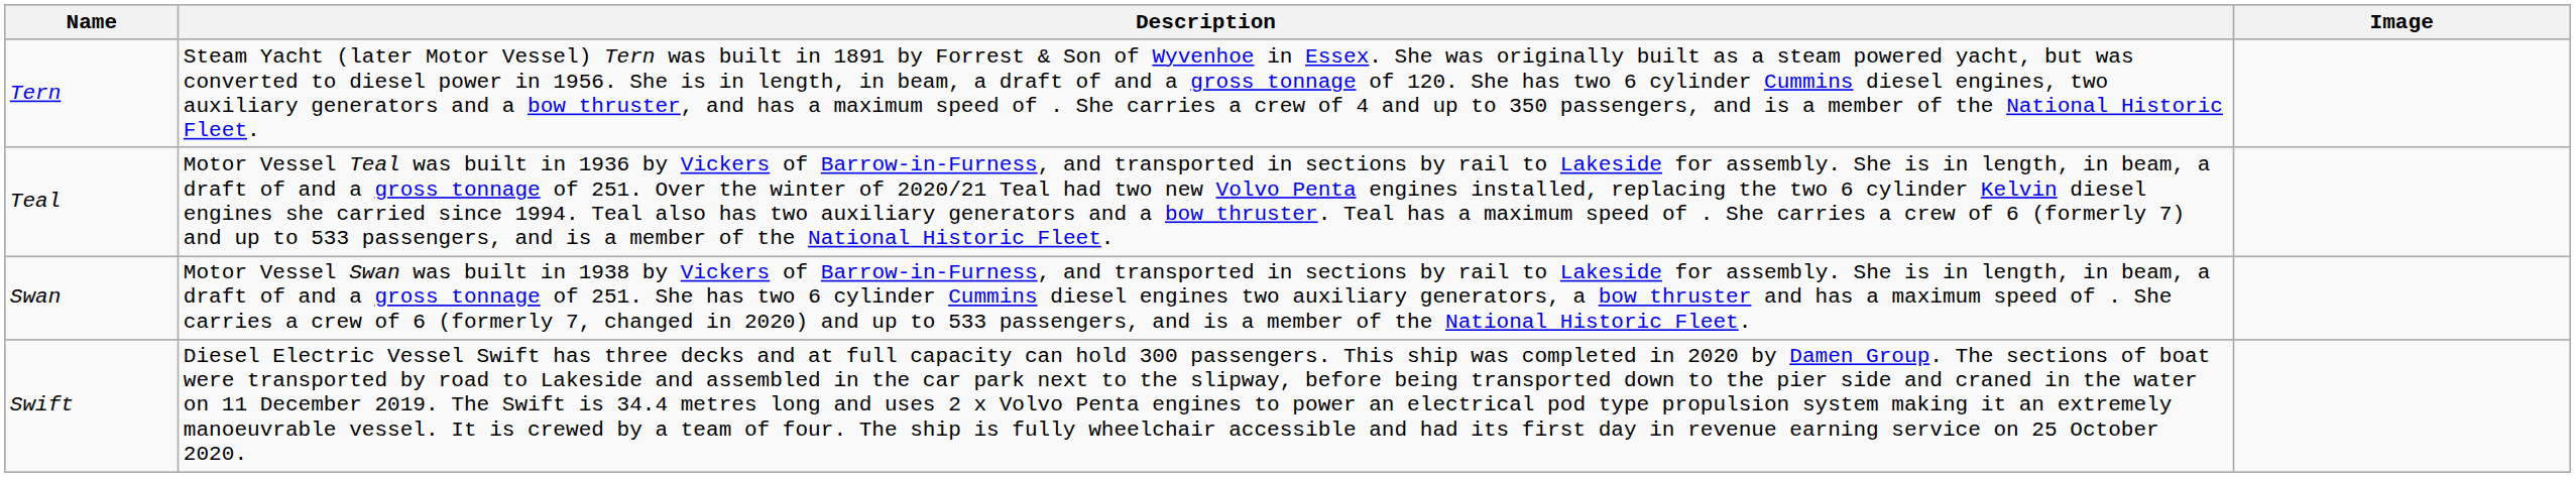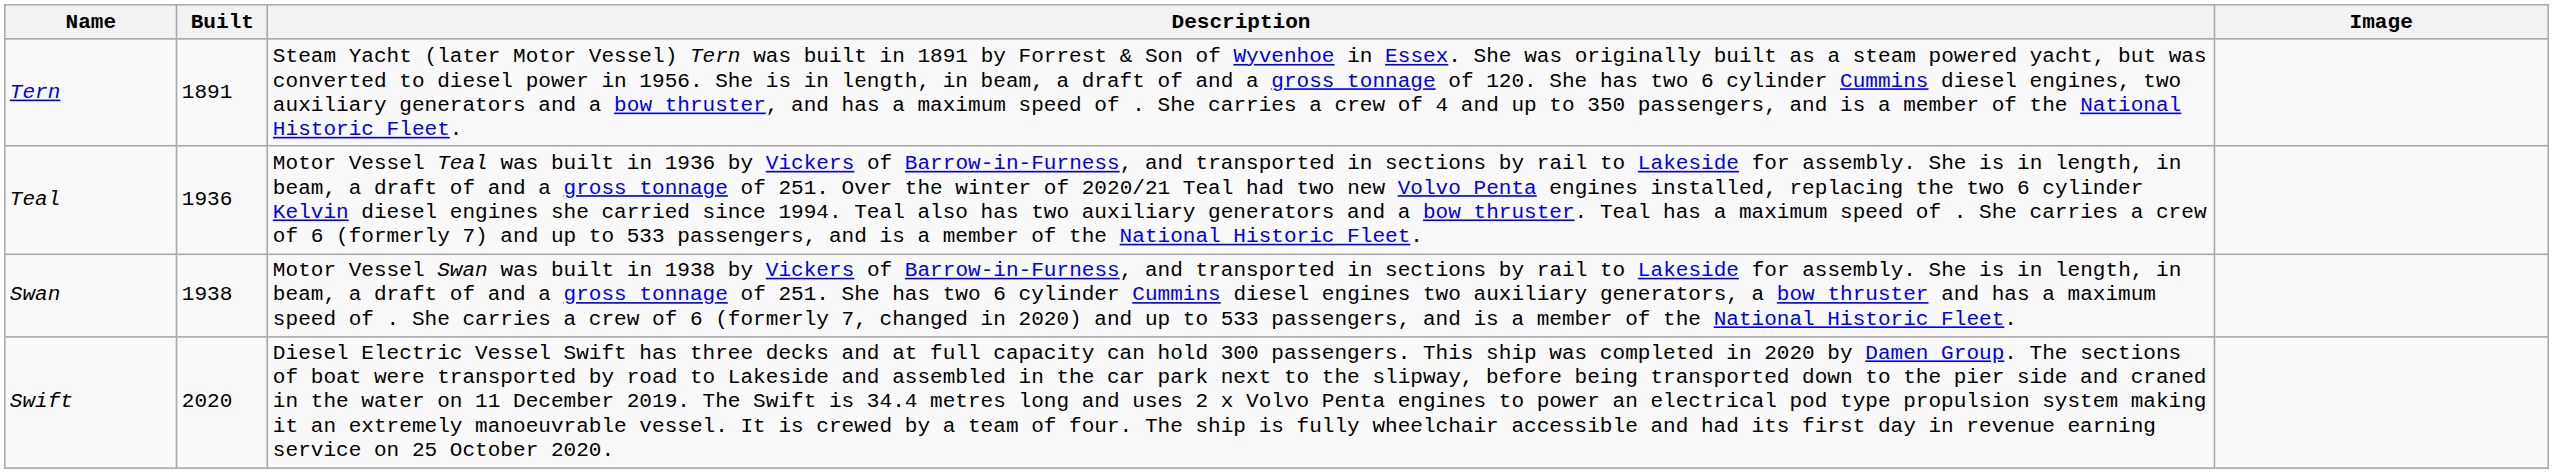 <table class="wikitable sortable">
 <tr>
 <th width="100">Name</th>
+<th width="50">Built</th>
 <th class="unsortable">Description</th>
 <th class="unsortable" width="200">Image</th>
 </tr>
 <tr ->
 <td><a href='#'><em>Tern</em></a></td>
+<td>1891</td>
 <td>Steam Yacht (later Motor Vessel) <em>Tern</em> was built in 1891 by Forrest & Son of <a href='#'>Wyvenhoe</a> in <a href='#'>Essex</a>. She was originally built as a steam powered yacht, but was converted to diesel power in 1956. She is  in length,  in beam, a draft of  and a <a href='#'>gross tonnage</a> of 120. She has two 6 cylinder <a href='#'>Cummins</a> diesel engines, two auxiliary generators and a <a href='#'>bow thruster</a>, and has a maximum speed of . She carries a crew of 4 and up to 350 passengers, and is a member of the <a href='#'>National Historic Fleet</a>.</td>
 <td></td>
 </tr>
 <tr ->
 <td><em>Teal</em></td>
+<td>1936</td>
 <td>Motor Vessel <em>Teal</em> was built in 1936 by <a href='#'>Vickers</a> of <a href='#'>Barrow-in-Furness</a>, and transported in sections by rail to <a href='#'>Lakeside</a> for assembly. She is  in length,  in beam, a draft of  and a <a href='#'>gross tonnage</a> of 251. Over the winter of 2020/21 Teal had two new <a href='#'>Volvo Penta</a> engines installed, replacing the two 6 cylinder <a href='#'>Kelvin</a> diesel engines she carried since 1994. Teal also has two auxiliary generators and a <a href='#'>bow thruster</a>. Teal has a maximum speed of . She carries a crew of 6 (formerly 7) and up to 533 passengers, and is a member of the <a href='#'>National Historic Fleet</a>.</td>
 <td></td>
 </tr>
 <tr ->
 <td><em>Swan</em></td>
+<td>1938</td>
 <td>Motor Vessel <em>Swan</em> was built in 1938 by <a href='#'>Vickers</a> of <a href='#'>Barrow-in-Furness</a>, and transported in sections by rail to <a href='#'>Lakeside</a> for assembly. She is  in length,  in beam, a draft of  and a <a href='#'>gross tonnage</a> of 251. She has two 6 cylinder <a href='#'>Cummins</a> diesel engines two auxiliary generators, a <a href='#'>bow thruster</a> and has a maximum speed of . She carries a crew of 6 (formerly 7, changed in 2020) and up to 533 passengers, and is a member of the <a href='#'>National Historic Fleet</a>.</td>
 <td></td>
 </tr>
 <tr ->
 <td><em>Swift</em></td>
+<td>2020</td>
 <td>Diesel Electric Vessel Swift has three decks and at full capacity can hold 300 passengers. This ship was completed in 2020 by <a href='#'>Damen Group</a>. The sections of boat were transported by road to Lakeside and assembled in the car park next to the slipway, before being transported down to the pier side and craned in the water on 11 December 2019. The Swift is 34.4 metres long and uses 2 x Volvo Penta engines to power an electrical pod type propulsion system making it an extremely manoeuvrable vessel. It is crewed by a team of four. The ship is fully wheelchair accessible and had its first day in revenue earning service on 25 October 2020.</td>
 <td></td>
 </tr>
 </table>
